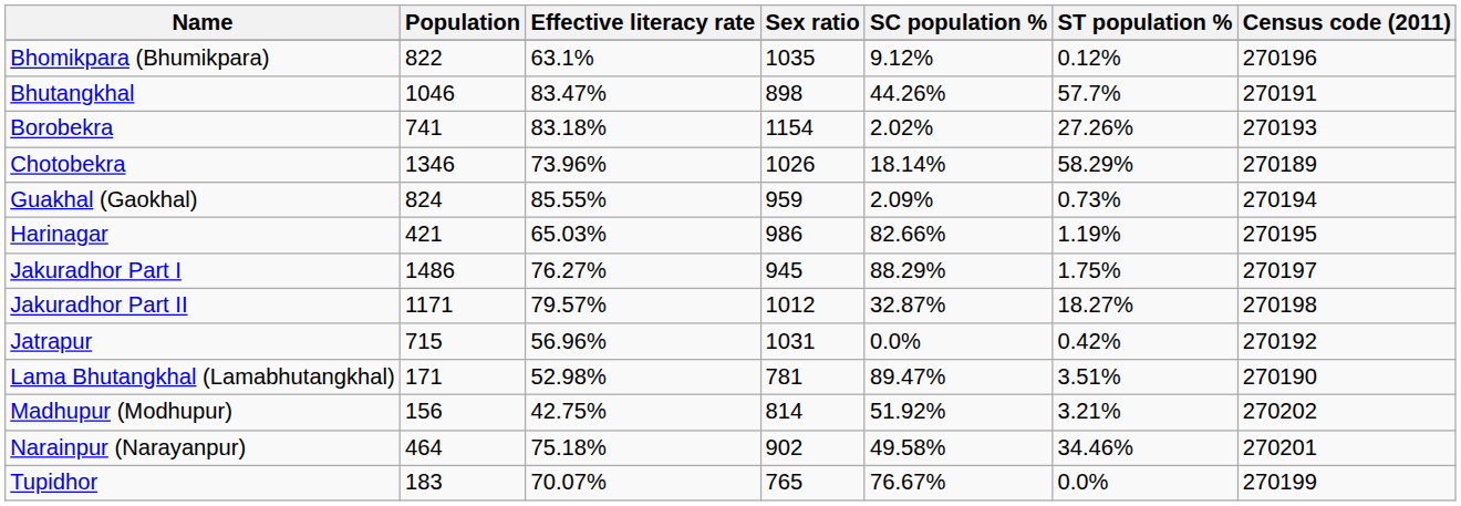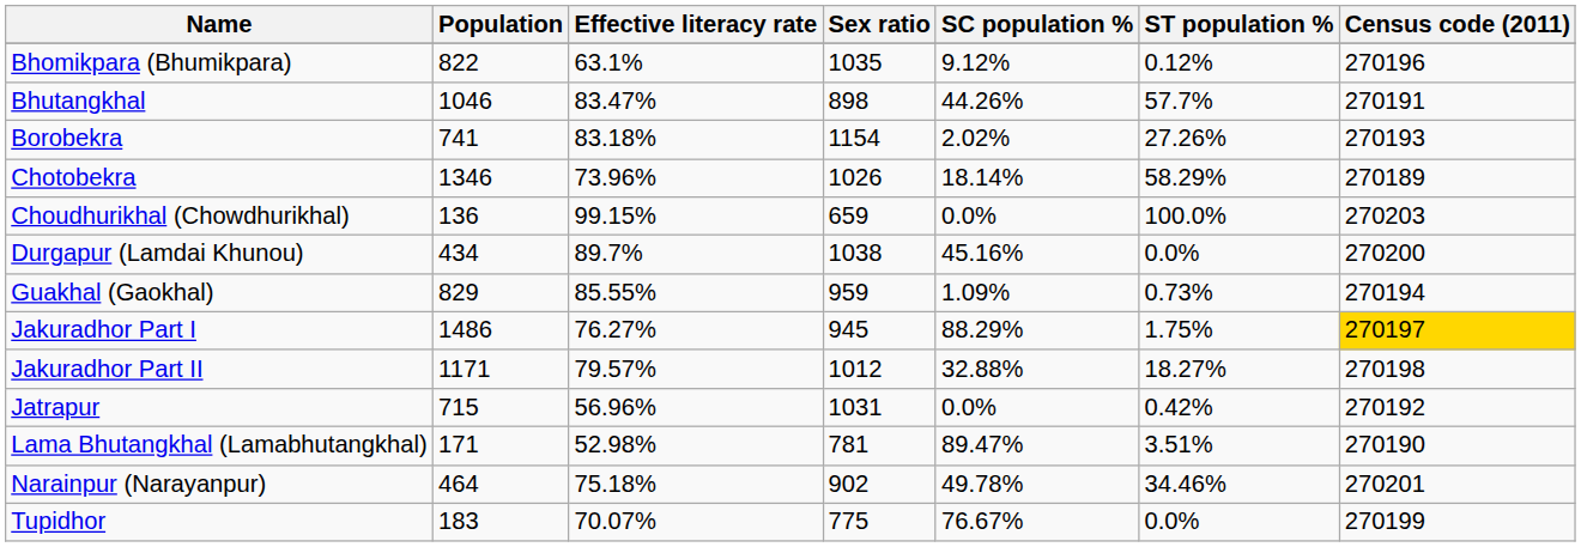 <table class="wikitable sortable">
 <tr>
 <th>Name</th>
 <th>Population</th>
 <th>Effective literacy rate</th>
 <th>Sex ratio</th>
 <th>SC population %</th>
 <th>ST population %</th>
 <th>Census code (2011)</th>
 </tr>
 <tr>
 </tr>
 <tr>
 <td><a href='#'>Bhomikpara</a> (Bhumikpara)</td>
 <td>822</td>
 <td>63.1%</td>
 <td>1035</td>
 <td>9.12%</td>
 <td>0.12%</td>
 <td>270196</td>
 </tr>
 <tr>
 <td><a href='#'>Bhutangkhal</a></td>
 <td>1046</td>
 <td>83.47%</td>
 <td>898</td>
 <td>44.26%</td>
 <td>57.7%</td>
 <td>270191</td>
 </tr>
 <tr>
 <td><a href='#'>Borobekra</a></td>
 <td>741</td>
 <td>83.18%</td>
 <td>1154</td>
 <td>2.02%</td>
 <td>27.26%</td>
 <td>270193</td>
 </tr>
 <tr>
 <td><a href='#'>Chotobekra</a></td>
 <td>1346</td>
 <td>73.96%</td>
 <td>1026</td>
 <td>18.14%</td>
 <td>58.29%</td>
 <td>270189</td>
 </tr>
 <tr>
+<td><a href='#'>Choudhurikhal</a> (Chowdhurikhal)</td>
+<td>136</td>
+<td>99.15%</td>
+<td>659</td>
+<td>0.0%</td>
+<td>100.0%</td>
+<td>270203</td>
+</tr>
+<tr>
+<td><a href='#'>Durgapur</a> (Lamdai Khunou)</td>
+<td>434</td>
+<td>89.7%</td>
+<td>1038</td>
+<td>45.16%</td>
+<td>0.0%</td>
+<td>270200</td>
+</tr>
+<tr>
 <td><a href='#'>Guakhal</a> (Gaokhal)</td>
-<td>824</td>
+<td>829</td>
 <td>85.55%</td>
 <td>959</td>
-<td>2.09%</td>
+<td>1.09%</td>
 <td>0.73%</td>
 <td>270194</td>
-</tr>
-<tr>
-<td><a href='#'>Harinagar</a></td>
-<td>421</td>
-<td>65.03%</td>
-<td>986</td>
-<td>82.66%</td>
-<td>1.19%</td>
-<td>270195</td>
 </tr>
 <tr>
 <td><a href='#'>Jakuradhor Part I</a></td>
 <td>1486</td>
 <td>76.27%</td>
 <td>945</td>
 <td>88.29%</td>
 <td>1.75%</td>
-<td>270197</td>
+<td style="background: gold;">270197</td>
 </tr>
 <tr>
 <td><a href='#'>Jakuradhor Part II</a></td>
 <td>1171</td>
 <td>79.57%</td>
 <td>1012</td>
-<td>32.87%</td>
+<td>32.88%</td>
 <td>18.27%</td>
 <td>270198</td>
 </tr>
 <tr>
 <td><a href='#'>Jatrapur</a></td>
 <td>715</td>
 <td>56.96%</td>
 <td>1031</td>
 <td>0.0%</td>
 <td>0.42%</td>
 <td>270192</td>
 </tr>
 <tr>
 <td><a href='#'>Lama Bhutangkhal</a> (Lamabhutangkhal)</td>
 <td>171</td>
 <td>52.98%</td>
 <td>781</td>
 <td>89.47%</td>
 <td>3.51%</td>
 <td>270190</td>
 </tr>
 <tr>
-<td><a href='#'>Madhupur</a> (Modhupur)</td>
-<td>156</td>
-<td>42.75%</td>
-<td>814</td>
-<td>51.92%</td>
-<td>3.21%</td>
-<td>270202</td>
-</tr>
-<tr>
 <td><a href='#'>Narainpur</a> (Narayanpur)</td>
 <td>464</td>
 <td>75.18%</td>
 <td>902</td>
-<td>49.58%</td>
+<td>49.78%</td>
 <td>34.46%</td>
 <td>270201</td>
 </tr>
 <tr>
 <td><a href='#'>Tupidhor</a></td>
 <td>183</td>
 <td>70.07%</td>
-<td>765</td>
+<td>775</td>
 <td>76.67%</td>
 <td>0.0%</td>
 <td>270199</td>
 </tr>
 </table>
